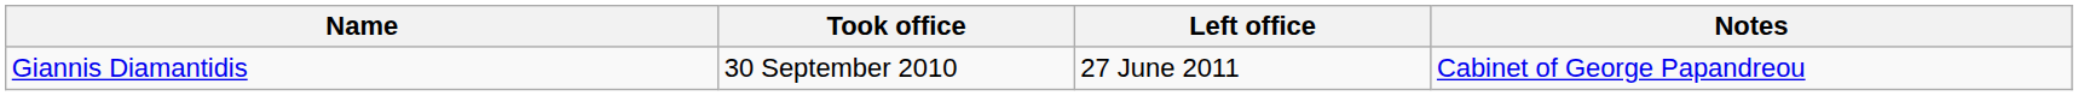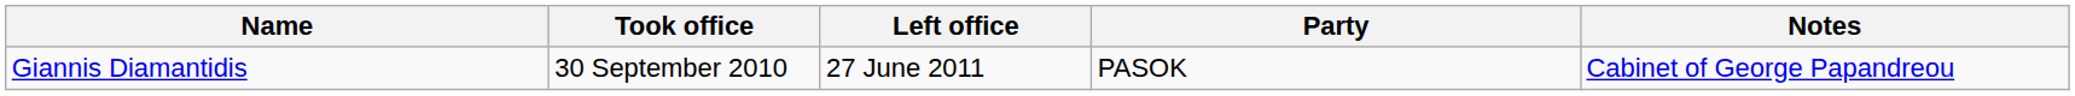 <table class="wikitable">
 <tr>
 <th width="20%">Name</th>
 <th width="10%">Took office</th>
 <th width="10%">Left office</th>
+<th width="18%">Party</th>
 <th width="18%">Notes</th>
 </tr>
 <tr>
 <td><a href='#'>Giannis Diamantidis</a></td>
 <td>30 September 2010</td>
 <td>27 June 2011</td>
+<td>PASOK</td>
 <td><a href='#'>Cabinet of George Papandreou</a></td>
 </tr>
 </table>
